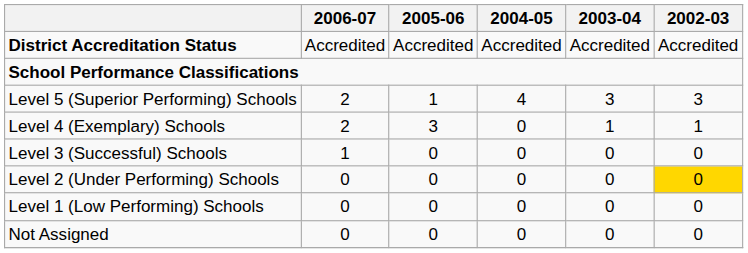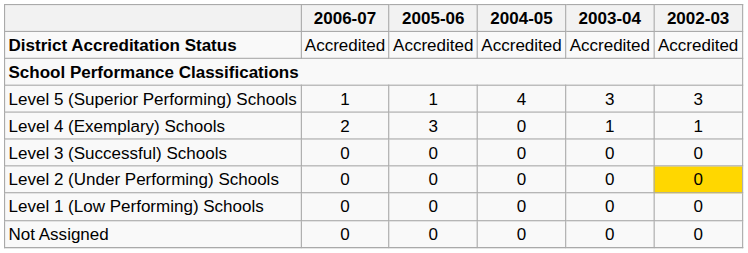 <table class="wikitable" style="font-size: 95%;">
 <tr>
 <th></th>
 <th>2006-07</th>
 <th>2005-06</th>
 <th>2004-05</th>
 <th>2003-04</th>
 <th>2002-03</th>
 </tr>
 <tr>
 <td align="left"><strong>District Accreditation Status</strong></td>
 <td align="center">Accredited</td>
 <td align="center">Accredited</td>
 <td align="center">Accredited</td>
 <td align="center">Accredited</td>
 <td align="center">Accredited</td>
 </tr>
 <tr>
 <td align="left" colspan="6"><strong>School Performance Classifications</strong></td>
 </tr>
 <tr>
 <td align="left">Level 5 (Superior Performing) Schools</td>
-<td align="center">2</td>
+<td align="center">1</td>
 <td align="center">1</td>
 <td align="center">4</td>
 <td align="center">3</td>
 <td align="center">3</td>
 </tr>
 <tr>
 <td align="left">Level 4 (Exemplary) Schools</td>
 <td align="center">2</td>
 <td align="center">3</td>
 <td align="center">0</td>
 <td align="center">1</td>
 <td align="center">1</td>
 </tr>
 <tr>
 <td align="left">Level 3 (Successful) Schools</td>
-<td align="center">1</td>
+<td align="center">0</td>
 <td align="center">0</td>
 <td align="center">0</td>
 <td align="center">0</td>
 <td align="center">0</td>
 </tr>
 <tr>
 <td align="left">Level 2 (Under Performing) Schools</td>
 <td align="center">0</td>
 <td align="center">0</td>
 <td align="center">0</td>
 <td align="center">0</td>
 <td align="center" style="background: gold;">0</td>
 </tr>
 <tr>
 <td align="left">Level 1 (Low Performing) Schools</td>
 <td align="center">0</td>
 <td align="center">0</td>
 <td align="center">0</td>
 <td align="center">0</td>
 <td align="center">0</td>
 </tr>
 <tr>
 <td align="left">Not Assigned</td>
 <td align="center">0</td>
 <td align="center">0</td>
 <td align="center">0</td>
 <td align="center">0</td>
 <td align="center">0</td>
 </tr>
 <tr>
 </tr>
 </table>
